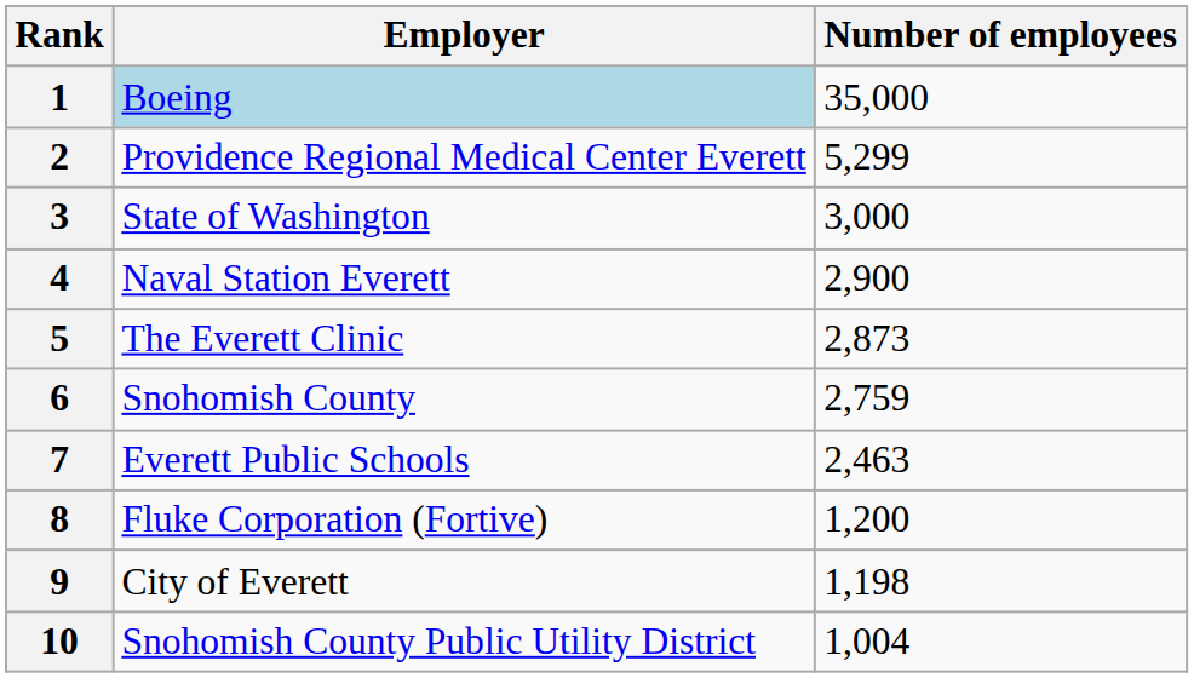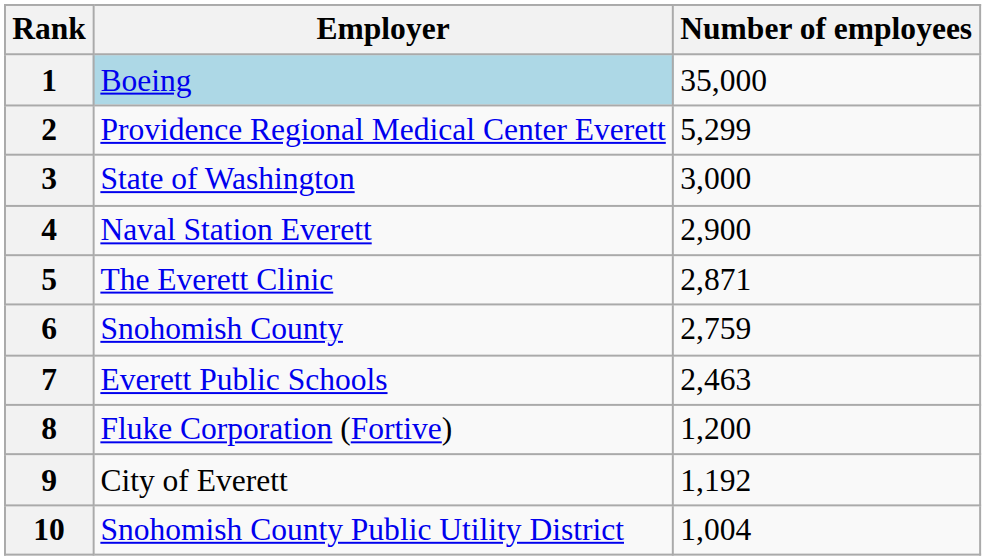 <table class="wikitable sortable" border="1">
 <tr>
 <th scope="col">Rank</th>
 <th scope="col">Employer</th>
 <th scope="col">Number of employees</th>
 </tr>
 <tr>
 <th scope="row">1</th>
 <td style="background: lightblue;"><a href='#'>Boeing</a></td>
 <td>35,000</td>
 </tr>
 <tr>
 <th scope="row">2</th>
 <td><a href='#'>Providence Regional Medical Center Everett</a></td>
 <td>5,299</td>
 </tr>
 <tr>
 <th scope="row">3</th>
 <td><a href='#'>State of Washington</a></td>
 <td>3,000</td>
 </tr>
 <tr>
 <th scope="row">4</th>
 <td><a href='#'>Naval Station Everett</a></td>
 <td>2,900</td>
 </tr>
 <tr>
 <th scope="row">5</th>
 <td><a href='#'>The Everett Clinic</a></td>
-<td>2,873</td>
+<td>2,871</td>
 </tr>
 <tr>
 <th scope="row">6</th>
 <td><a href='#'>Snohomish County</a></td>
 <td>2,759</td>
 </tr>
 <tr>
 <th scope="row">7</th>
 <td><a href='#'>Everett Public Schools</a></td>
 <td>2,463</td>
 </tr>
 <tr>
 <th scope="row">8</th>
 <td><a href='#'>Fluke Corporation</a> (<a href='#'>Fortive</a>)</td>
 <td>1,200</td>
 </tr>
 <tr>
 <th scope="row">9</th>
 <td>City of Everett</td>
-<td>1,198</td>
+<td>1,192</td>
 </tr>
 <tr>
 <th scope="row">10</th>
 <td><a href='#'>Snohomish County Public Utility District</a></td>
 <td>1,004</td>
 </tr>
 </table>
